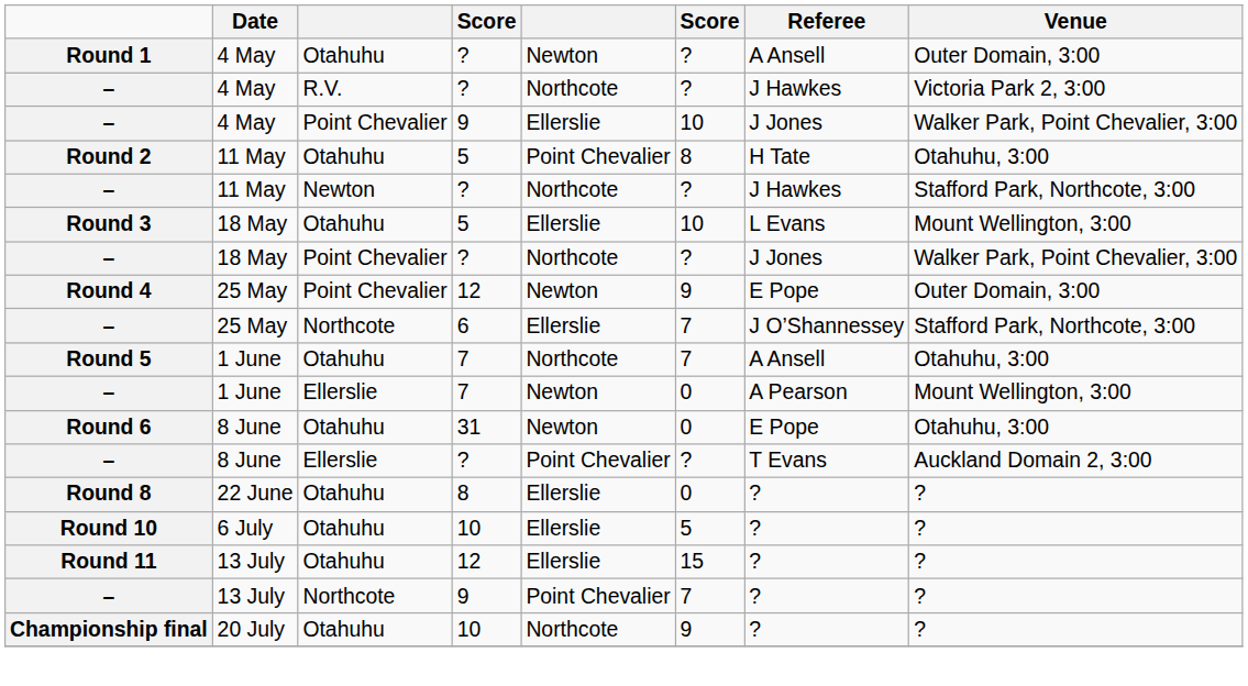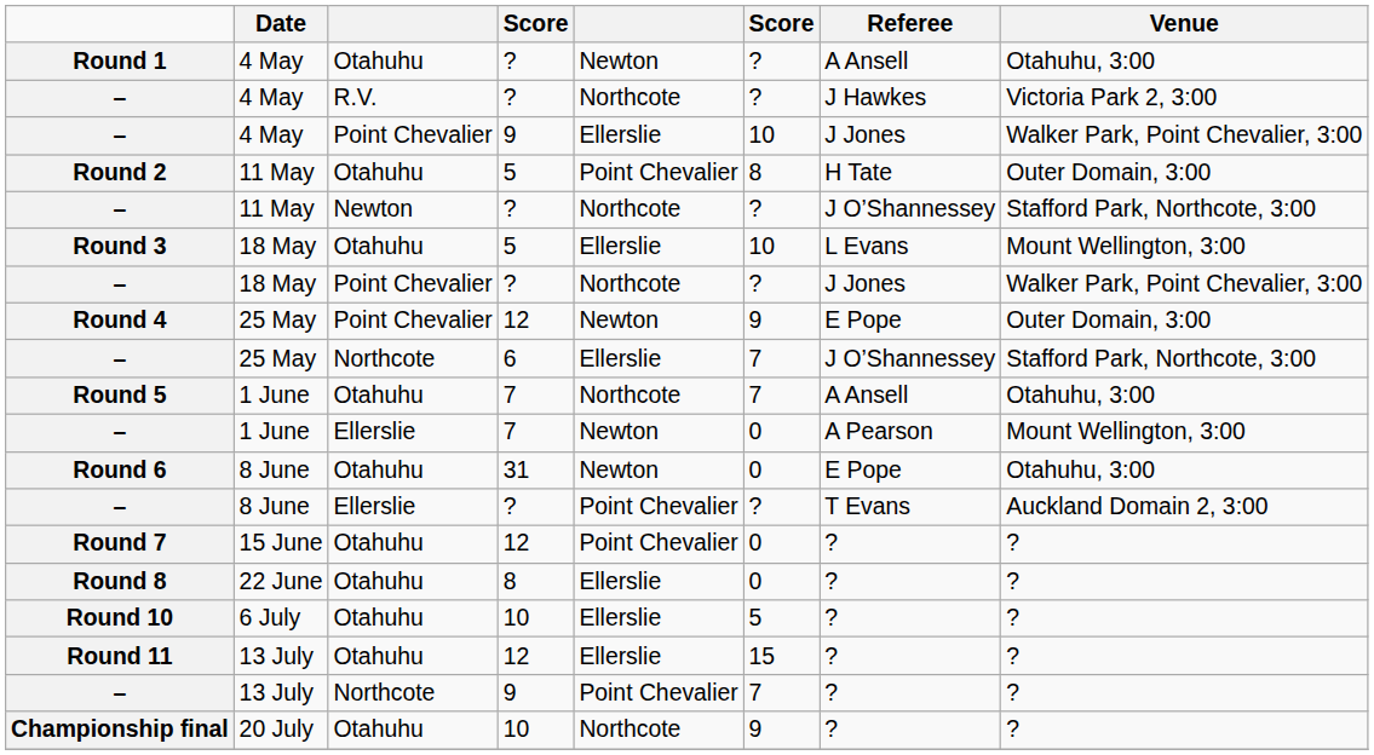 <table class="wikitable mw-collapsible">
 <tr>
 <td></td>
 <th scope="col">Date</th>
 <th scope="col"></th>
 <th scope="col">Score</th>
 <th scope="col"></th>
 <th scope="col">Score</th>
 <th scope="col">Referee</th>
 <th scope="col">Venue</th>
 </tr>
 <tr>
 <th scope="row">Round 1</th>
 <td>4 May </td>
 <td>Otahuhu</td>
 <td>?</td>
 <td>Newton</td>
 <td>?</td>
 <td>A Ansell</td>
-<td>Outer Domain, 3:00</td>
+<td>Otahuhu, 3:00</td>
 </tr>
 <tr>
 <th scope="row">–</th>
 <td>4 May</td>
 <td>R.V.</td>
 <td>?</td>
 <td>Northcote</td>
 <td>?</td>
 <td>J Hawkes</td>
 <td>Victoria Park 2, 3:00</td>
 </tr>
 <tr>
 <th scope="row">–</th>
 <td>4 May</td>
 <td>Point Chevalier</td>
 <td>9</td>
 <td>Ellerslie</td>
 <td>10</td>
 <td>J Jones</td>
 <td>Walker Park, Point Chevalier, 3:00</td>
 </tr>
 <tr>
 <th scope="row">Round 2</th>
 <td>11 May </td>
 <td>Otahuhu</td>
 <td>5</td>
 <td>Point Chevalier</td>
 <td>8</td>
 <td>H Tate</td>
-<td>Otahuhu, 3:00</td>
+<td>Outer Domain, 3:00</td>
 </tr>
 <tr>
 <th scope="row">–</th>
 <td>11 May</td>
 <td>Newton</td>
 <td>?</td>
 <td>Northcote</td>
 <td>?</td>
-<td>J Hawkes</td>
+<td>J O’Shannessey</td>
 <td>Stafford Park, Northcote, 3:00</td>
 </tr>
 <tr>
 <th scope="row">Round 3</th>
 <td>18 May </td>
 <td>Otahuhu</td>
 <td>5</td>
 <td>Ellerslie</td>
 <td>10</td>
 <td>L Evans</td>
 <td>Mount Wellington, 3:00</td>
 </tr>
 <tr>
 <th scope="row">–</th>
 <td>18 May</td>
 <td>Point Chevalier</td>
 <td>?</td>
 <td>Northcote</td>
 <td>?</td>
 <td>J Jones</td>
 <td>Walker Park, Point Chevalier, 3:00</td>
 </tr>
 <tr>
 <th scope="row">Round 4</th>
 <td>25 May </td>
 <td>Point Chevalier</td>
 <td>12</td>
 <td>Newton</td>
 <td>9</td>
 <td>E Pope</td>
 <td>Outer Domain, 3:00</td>
 </tr>
 <tr>
 <th scope="row">–</th>
 <td>25 May</td>
 <td>Northcote</td>
 <td>6</td>
 <td>Ellerslie</td>
 <td>7</td>
 <td>J O’Shannessey</td>
 <td>Stafford Park, Northcote, 3:00</td>
 </tr>
 <tr>
 <th scope="row">Round 5</th>
 <td>1 June </td>
 <td>Otahuhu</td>
 <td>7</td>
 <td>Northcote</td>
 <td>7</td>
 <td>A Ansell</td>
 <td>Otahuhu, 3:00</td>
 </tr>
 <tr>
 <th scope="row">–</th>
 <td>1 June</td>
 <td>Ellerslie</td>
 <td>7</td>
 <td>Newton</td>
 <td>0</td>
 <td>A Pearson</td>
 <td>Mount Wellington, 3:00</td>
 </tr>
 <tr>
 <th scope="row">Round 6</th>
 <td>8 June </td>
 <td>Otahuhu</td>
 <td>31</td>
 <td>Newton</td>
 <td>0</td>
 <td>E Pope</td>
 <td>Otahuhu, 3:00</td>
 </tr>
 <tr>
 <th scope="row">–</th>
 <td>8 June</td>
 <td>Ellerslie</td>
 <td>?</td>
 <td>Point Chevalier</td>
 <td>?</td>
 <td>T Evans</td>
 <td>Auckland Domain 2, 3:00</td>
 </tr>
 <tr>
+<th scope="row">Round 7</th>
+<td>15 June </td>
+<td>Otahuhu</td>
+<td>12</td>
+<td>Point Chevalier</td>
+<td>0</td>
+<td>?</td>
+<td>?</td>
+</tr>
+<tr>
 <th scope="row">Round 8</th>
 <td>22 June </td>
 <td>Otahuhu</td>
 <td>8</td>
 <td>Ellerslie</td>
 <td>0</td>
 <td>?</td>
 <td>?</td>
 </tr>
 <tr>
 <th scope="row">Round 10</th>
 <td>6 July </td>
 <td>Otahuhu</td>
 <td>10</td>
 <td>Ellerslie</td>
 <td>5</td>
 <td>?</td>
 <td>?</td>
 </tr>
 <tr>
 <th scope="row">Round 11</th>
 <td>13 July </td>
 <td>Otahuhu</td>
 <td>12</td>
 <td>Ellerslie</td>
 <td>15</td>
 <td>?</td>
 <td>?</td>
 </tr>
 <tr>
 <th scope="row">–</th>
 <td>13 July</td>
 <td>Northcote</td>
 <td>9</td>
 <td>Point Chevalier</td>
 <td>7</td>
 <td>?</td>
 <td>?</td>
 </tr>
 <tr>
 <th scope="row">Championship final</th>
 <td>20 July </td>
 <td>Otahuhu</td>
 <td>10</td>
 <td>Northcote</td>
 <td>9</td>
 <td>?</td>
 <td>?</td>
 </tr>
 <tr>
 </tr>
 </table>
